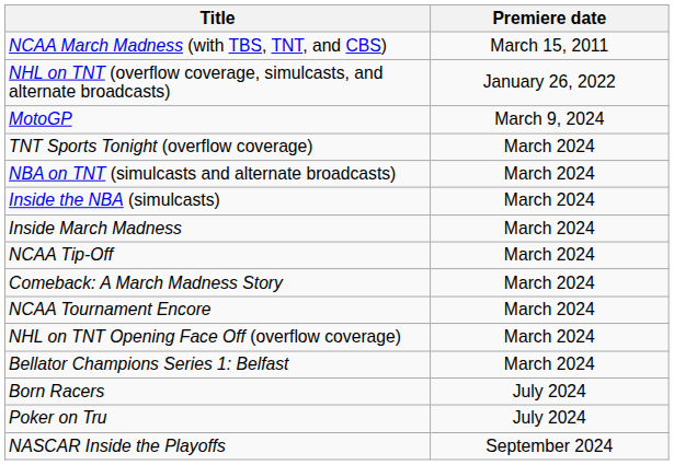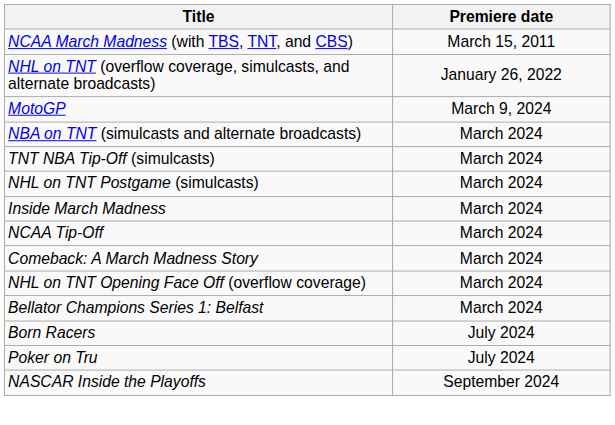 <table class="wikitable plainrowheaders sortable" style="width:70%;text-align:center;">
 <tr>
 <th scope="col" style="width:25%;">Title</th>
 <th scope="col" style="width:14%;">Premiere date</th>
 </tr>
 <tr>
 <td scope="row" style="text-align:left;"><em><a href='#'>NCAA March Madness</a></em> (with <a href='#'>TBS</a>, <a href='#'>TNT</a>, and <a href='#'>CBS</a>)</td>
 <td>March 15, 2011</td>
 </tr>
 <tr>
 <td scope="row" style="text-align:left;"><em><a href='#'>NHL on TNT</a></em> (overflow coverage, simulcasts, and alternate broadcasts)</td>
 <td>January 26, 2022</td>
 </tr>
 <tr>
 <td scope="row" style="text-align:left;"><em><a href='#'>MotoGP</a></em></td>
 <td>March 9, 2024</td>
 </tr>
 <tr>
-<td scope="row" style="text-align:left;"><em>TNT Sports Tonight</em> (overflow coverage)</td>
-<td>March 2024</td>
-</tr>
-<tr>
 <td scope="row" style="text-align:left;"><em><a href='#'>NBA on TNT</a></em> (simulcasts and alternate broadcasts)</td>
 <td>March 2024</td>
 </tr>
 <tr>
-<td scope="row" style="text-align:left;"><em><a href='#'>Inside the NBA</a></em> (simulcasts)</td>
+<td scope="row" style="text-align:left;"><em>TNT NBA Tip-Off</em> (simulcasts)</td>
+<td>March 2024</td>
+</tr>
+<tr>
+<td scope="row" style="text-align:left;"><em>NHL on TNT Postgame</em> (simulcasts)</td>
 <td>March 2024</td>
 </tr>
 <tr>
 <td scope="row" style="text-align:left;"><em>Inside March Madness</em></td>
 <td>March 2024</td>
 </tr>
 <tr>
 <td scope="row" style="text-align:left;"><em>NCAA Tip-Off</em></td>
 <td>March 2024</td>
 </tr>
 <tr>
 <td scope="row" style="text-align:left;"><em>Comeback: A March Madness Story</em></td>
-<td>March 2024</td>
-</tr>
-<tr>
-<td scope="row" style="text-align:left;"><em>NCAA Tournament Encore</em></td>
 <td>March 2024</td>
 </tr>
 <tr>
 <td scope="row" style="text-align:left;"><em>NHL on TNT Opening Face Off</em> (overflow coverage)</td>
 <td>March 2024</td>
 </tr>
 <tr>
 <td scope="row" style="text-align:left;"><em>Bellator Champions Series 1: Belfast</em></td>
 <td>March 2024</td>
 </tr>
 <tr>
 <td scope="row" style="text-align:left;"><em>Born Racers</em></td>
 <td>July 2024</td>
 </tr>
 <tr>
 <td scope="row" style="text-align:left;"><em>Poker on Tru</em></td>
 <td>July 2024</td>
 </tr>
 <tr>
 <td scope="row" style="text-align:left;"><em>NASCAR Inside the Playoffs</em></td>
 <td>September 2024</td>
 </tr>
 </table>
